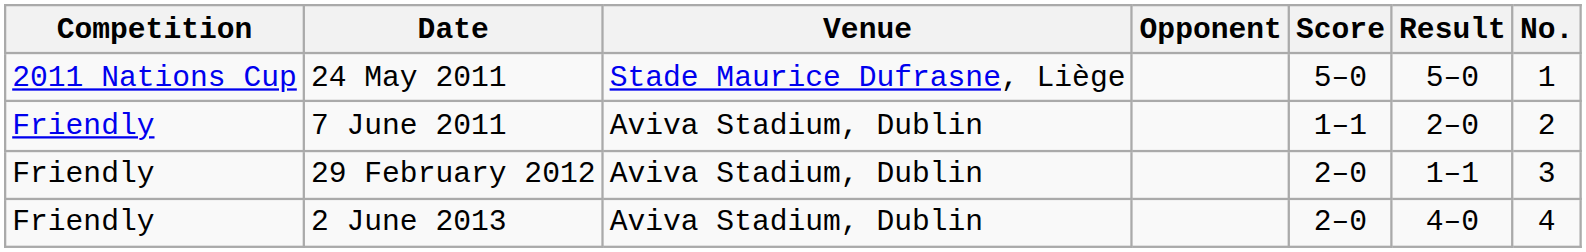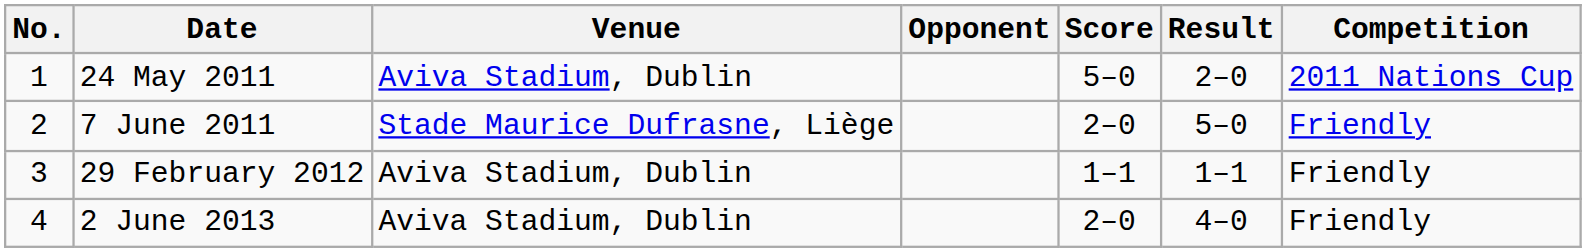 <table class="wikitable sortable">
 <tr>
-<th scope="col">Competition</th>
+<th scope="col">No.</th>
 <th scope="col">Date</th>
 <th scope="col">Venue</th>
 <th scope="col">Opponent</th>
 <th scope="col">Score</th>
 <th scope="col">Result</th>
-<th scope="col">No.</th>
+<th scope="col">Competition</th>
 </tr>
 <tr>
+<td style="text-align:center">1</td>
+<td>24 May 2011</td>
+<td><a href='#'>Aviva Stadium</a>, Dublin</td>
+<td></td>
+<td style="text-align:center">5–0</td>
+<td style="text-align:center">2–0</td>
 <td><a href='#'>2011 Nations Cup</a></td>
-<td>24 May 2011</td>
+</tr>
+<tr>
+<td style="text-align:center">2</td>
+<td>7 June 2011</td>
 <td><a href='#'>Stade Maurice Dufrasne</a>, Liège</td>
 <td></td>
+<td style="text-align:center">2–0</td>
 <td style="text-align:center">5–0</td>
-<td style="text-align:center">5–0</td>
-<td style="text-align:center">1</td>
+<td><a href='#'>Friendly</a></td>
 </tr>
 <tr>
-<td><a href='#'>Friendly</a></td>
-<td>7 June 2011</td>
+<td style="text-align:center">3</td>
+<td>29 February 2012</td>
 <td>Aviva Stadium, Dublin</td>
 <td></td>
 <td style="text-align:center">1–1</td>
-<td style="text-align:center">2–0</td>
-<td style="text-align:center">2</td>
+<td style="text-align:center">1–1</td>
+<td>Friendly</td>
 </tr>
 <tr>
-<td>Friendly</td>
-<td>29 February 2012</td>
-<td>Aviva Stadium, Dublin</td>
-<td></td>
-<td style="text-align:center">2–0</td>
-<td style="text-align:center">1–1</td>
-<td style="text-align:center">3</td>
-</tr>
-<tr>
-<td>Friendly</td>
+<td style="text-align:center">4</td>
 <td>2 June 2013</td>
 <td>Aviva Stadium, Dublin</td>
 <td></td>
 <td style="text-align:center">2–0</td>
 <td style="text-align:center">4–0</td>
-<td style="text-align:center">4</td>
+<td>Friendly</td>
 </tr>
 </table>
